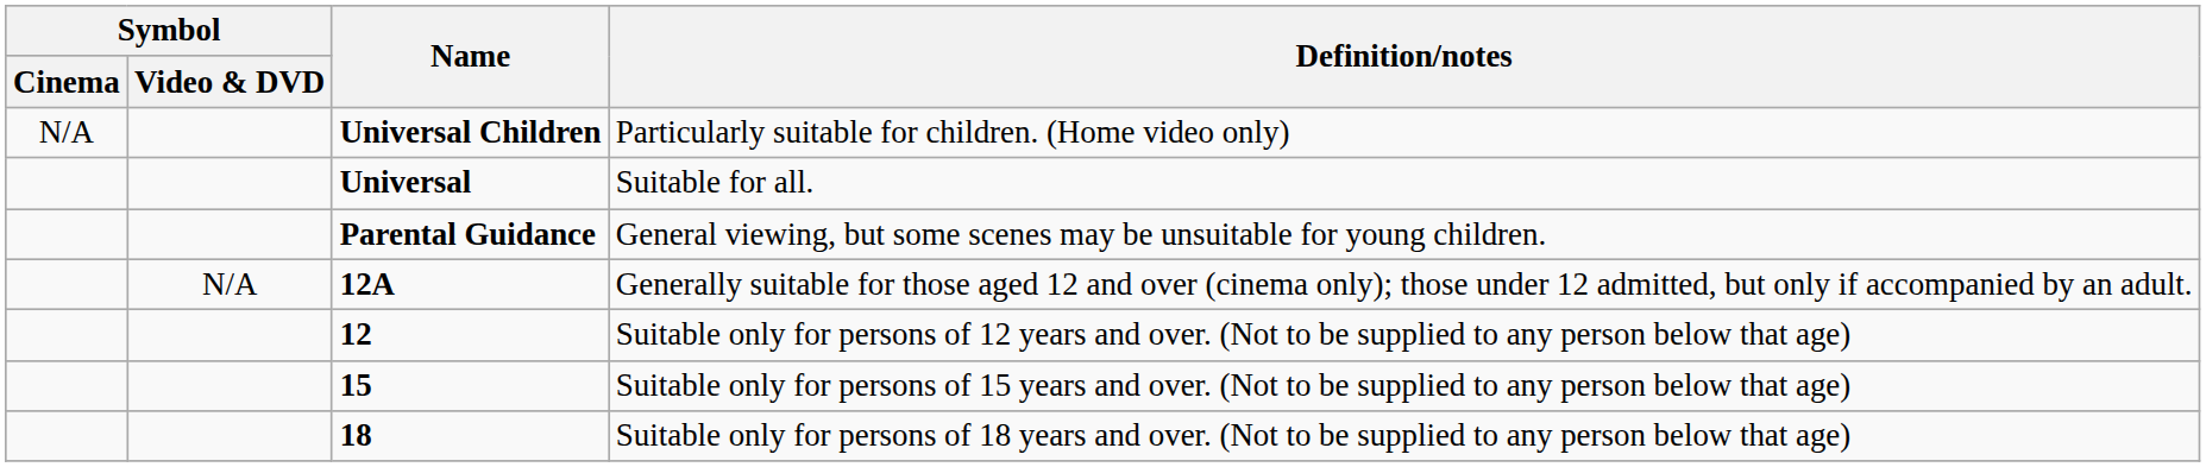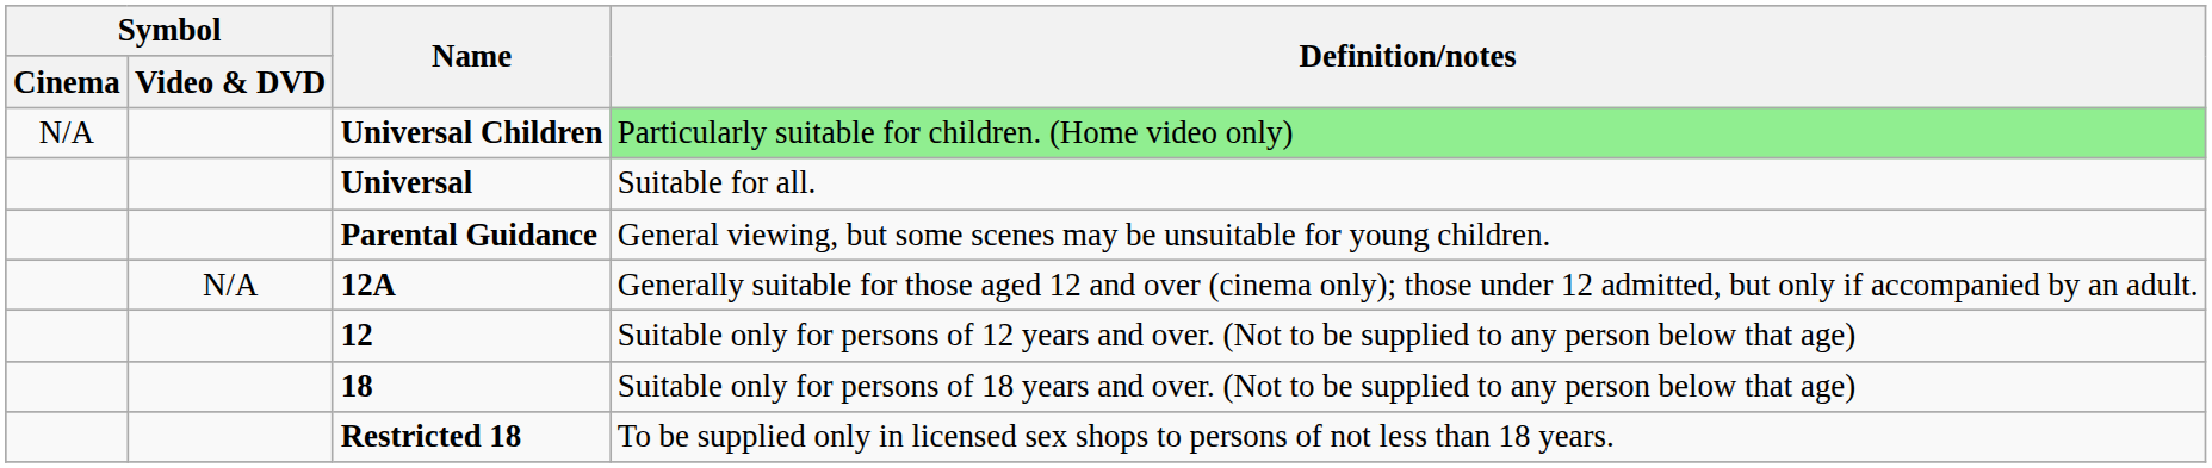 <table class="wikitable">
 <tr>
 <th colspan="2">Symbol</th>
 <th rowspan="2">Name</th>
 <th rowspan="2">Definition/notes</th>
 </tr>
 <tr>
 <th>Cinema</th>
 <th>Video & DVD</th>
 </tr>
 <tr>
 <td align="center">N/A</td>
 <td align="center"><br></td>
 <td><strong>Universal Children</strong></td>
-<td>Particularly suitable for children. (Home video only)</td>
+<td style="background: lightgreen;">Particularly suitable for children. (Home video only)</td>
 </tr>
 <tr>
 <td align="center"><br></td>
 <td align="center"><br></td>
 <td><strong>Universal</strong></td>
 <td>Suitable for all.</td>
 </tr>
 <tr>
 <td align="center"><br></td>
 <td align="center"><br></td>
 <td><strong>Parental Guidance</strong></td>
 <td>General viewing, but some scenes may be unsuitable for young children.</td>
 </tr>
 <tr>
 <td align="center"></td>
 <td align="center">N/A</td>
 <td><strong>12A</strong></td>
 <td>Generally suitable for those aged 12 and over (cinema only); those under 12 admitted, but only if accompanied by an adult.</td>
 </tr>
 <tr>
 <td align="center"><br></td>
 <td align="center"><br></td>
 <td><strong>12</strong></td>
 <td>Suitable only for persons of 12 years and over. (Not to be supplied to any person below that age)</td>
 </tr>
 <tr>
 <td align="center"><br></td>
 <td align="center"><br></td>
-<td><strong>15</strong></td>
-<td>Suitable only for persons of 15 years and over. (Not to be supplied to any person below that age)</td>
+<td><strong>18</strong></td>
+<td>Suitable only for persons of 18 years and over. (Not to be supplied to any person below that age)</td>
 </tr>
 <tr>
 <td align="center"><br></td>
 <td align="center"><br></td>
-<td><strong>18</strong></td>
-<td>Suitable only for persons of 18 years and over. (Not to be supplied to any person below that age)</td>
+<td><strong>Restricted 18</strong></td>
+<td>To be supplied only in licensed sex shops to persons of not less than 18 years.</td>
 </tr>
 </table>
